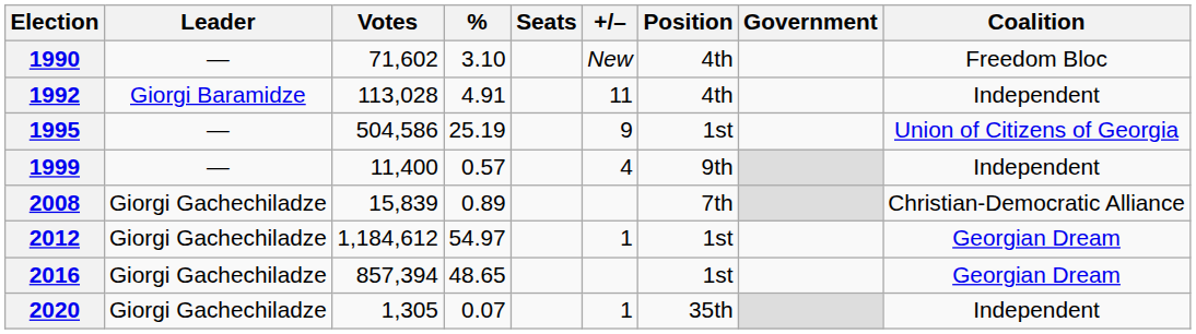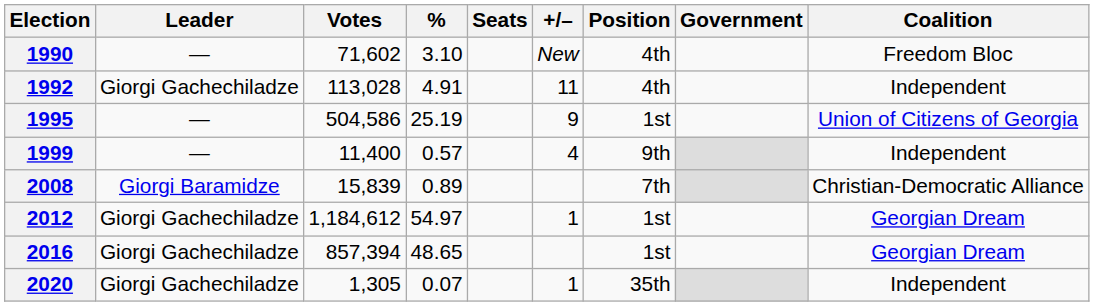 <table class="wikitable" style="text-align: right;">
 <tr>
 <th>Election</th>
 <th>Leader</th>
 <th>Votes</th>
 <th>%</th>
 <th>Seats</th>
 <th>+/–</th>
 <th>Position</th>
 <th>Government</th>
 <th>Coalition</th>
 </tr>
 <tr>
 <th><a href='#'>1990</a></th>
 <td align="center">—</td>
 <td>71,602</td>
 <td>3.10</td>
 <td></td>
 <td><em>New</em></td>
 <td>4th</td>
 <td></td>
 <td align="center">Freedom Bloc</td>
 </tr>
 <tr>
 <th><a href='#'>1992</a></th>
-<td align="center"><a href='#'>Giorgi Baramidze</a></td>
+<td align="center">Giorgi Gachechiladze</td>
 <td>113,028</td>
 <td>4.91</td>
 <td></td>
 <td> 11</td>
 <td>4th</td>
 <td></td>
 <td align="center">Independent</td>
 </tr>
 <tr>
 <th><a href='#'>1995</a></th>
 <td align="center">—</td>
 <td>504,586</td>
 <td>25.19</td>
 <td></td>
 <td> 9</td>
 <td>1st</td>
 <td></td>
 <td align="center"><a href='#'>Union of Citizens of Georgia</a></td>
 </tr>
 <tr>
 <th><a href='#'>1999</a></th>
 <td align="center">—</td>
 <td>11,400</td>
 <td>0.57</td>
 <td></td>
 <td> 4</td>
 <td>9th</td>
 <td align=center style="background:#ddd;"></td>
 <td align="center">Independent</td>
 </tr>
 <tr>
 <th><a href='#'>2008</a></th>
-<td align="center">Giorgi Gachechiladze</td>
+<td align="center"><a href='#'>Giorgi Baramidze</a></td>
 <td>15,839</td>
 <td>0.89</td>
 <td></td>
 <td></td>
 <td>7th</td>
 <td align=center style="background:#ddd;"></td>
 <td align="center">Christian-Democratic Alliance</td>
 </tr>
 <tr>
 <th><a href='#'>2012</a></th>
 <td align="center">Giorgi Gachechiladze</td>
 <td>1,184,612</td>
 <td>54.97</td>
 <td></td>
 <td> 1</td>
 <td>1st</td>
 <td></td>
 <td align="center"><a href='#'>Georgian Dream</a></td>
 </tr>
 <tr>
 <th><a href='#'>2016</a></th>
 <td align="center">Giorgi Gachechiladze</td>
 <td>857,394</td>
 <td>48.65</td>
 <td></td>
 <td></td>
 <td>1st</td>
 <td></td>
 <td align="center"><a href='#'>Georgian Dream</a></td>
 </tr>
 <tr>
 <th><a href='#'>2020</a></th>
 <td align="center">Giorgi Gachechiladze</td>
 <td>1,305</td>
 <td>0.07</td>
 <td></td>
 <td> 1</td>
 <td>35th</td>
 <td align=center style="background:#ddd;"></td>
 <td align="center">Independent</td>
 </tr>
 </table>
